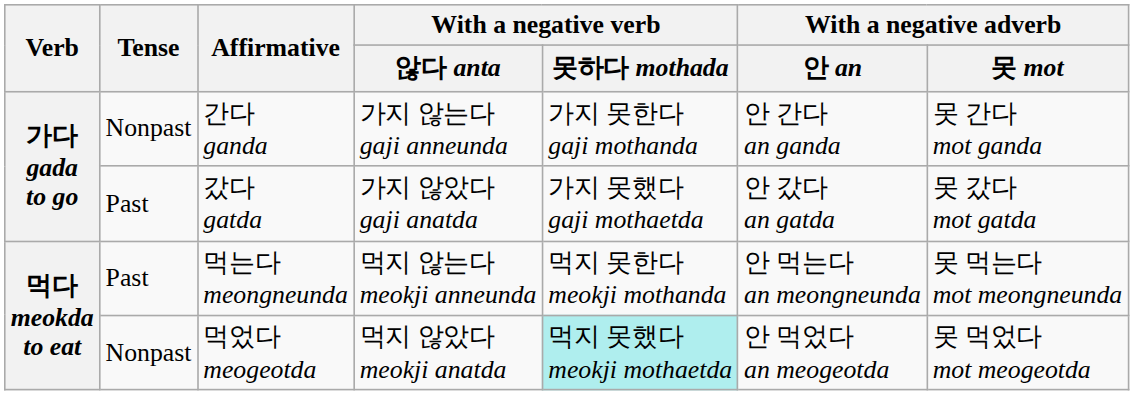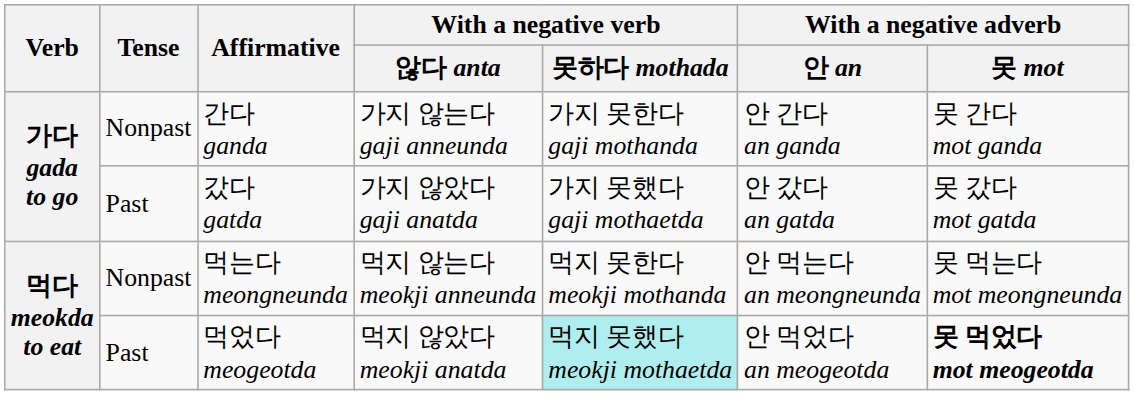 <table class="wikitable">
 <tr>
 <th rowspan="2">Verb</th>
 <th rowspan="2">Tense</th>
 <th rowspan="2">Affirmative</th>
 <th colspan="2">With a negative verb</th>
 <th colspan="2">With a negative adverb</th>
 </tr>
 <tr>
 <th>않다 <em>anta</em></th>
 <th>못하다 <em>mothada</em></th>
 <th>안 <em>an</em></th>
 <th>못 <em>mot</em></th>
 </tr>
 <tr>
 <th rowspan="2">가다<br><em>gada</em><br><em>to go</em></th>
 <td>Nonpast</td>
 <td>간다<br><em>ganda</em></td>
 <td>가지 않는다<br><em>gaji anneunda</em></td>
 <td>가지 못한다<br><em>gaji mothanda</em></td>
 <td>안 간다<br><em>an ganda</em></td>
 <td>못 간다<br><em>mot ganda</em></td>
 </tr>
 <tr>
 <td>Past</td>
 <td>갔다<br><em>gatda</em></td>
 <td>가지 않았다<br><em>gaji anatda</em></td>
 <td>가지 못했다<br><em>gaji mothaetda</em></td>
 <td>안 갔다<br><em>an gatda</em></td>
 <td>못 갔다<br><em>mot gatda</em></td>
 </tr>
 <tr>
 <th rowspan="2">먹다<br><em>meokda</em><br><em>to eat</em></th>
-<td>Past</td>
+<td>Nonpast</td>
 <td>먹는다<br><em>meongneunda</em></td>
 <td>먹지 않는다<br><em>meokji anneunda</em></td>
 <td>먹지 못한다<br><em>meokji mothanda</em></td>
 <td>안 먹는다<br><em>an meongneunda</em></td>
 <td>못 먹는다<br><em>mot meongneunda</em></td>
 </tr>
 <tr>
-<td>Nonpast</td>
+<td>Past</td>
 <td>먹었다<br><em>meogeotda</em></td>
 <td>먹지 않았다<br><em>meokji anatda</em></td>
 <td style="background: paleturquoise;">먹지 못했다<br><em>meokji mothaetda</em></td>
 <td>안 먹었다<br><em>an meogeotda</em></td>
-<td>못 먹었다<br><em>mot meogeotda</em></td>
+<td><strong>못 먹었다<br><em>mot meogeotda</em></strong></td>
 </tr>
 </table>
